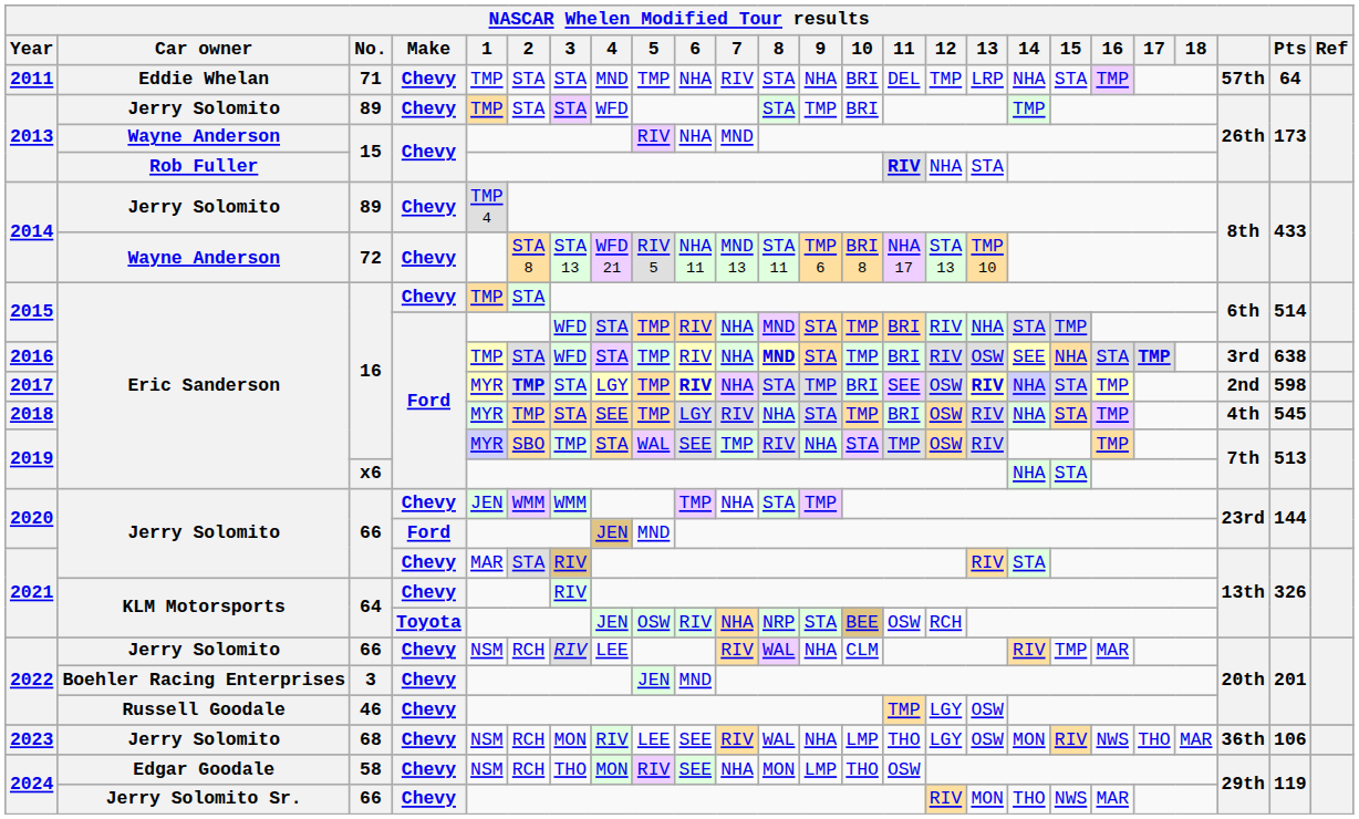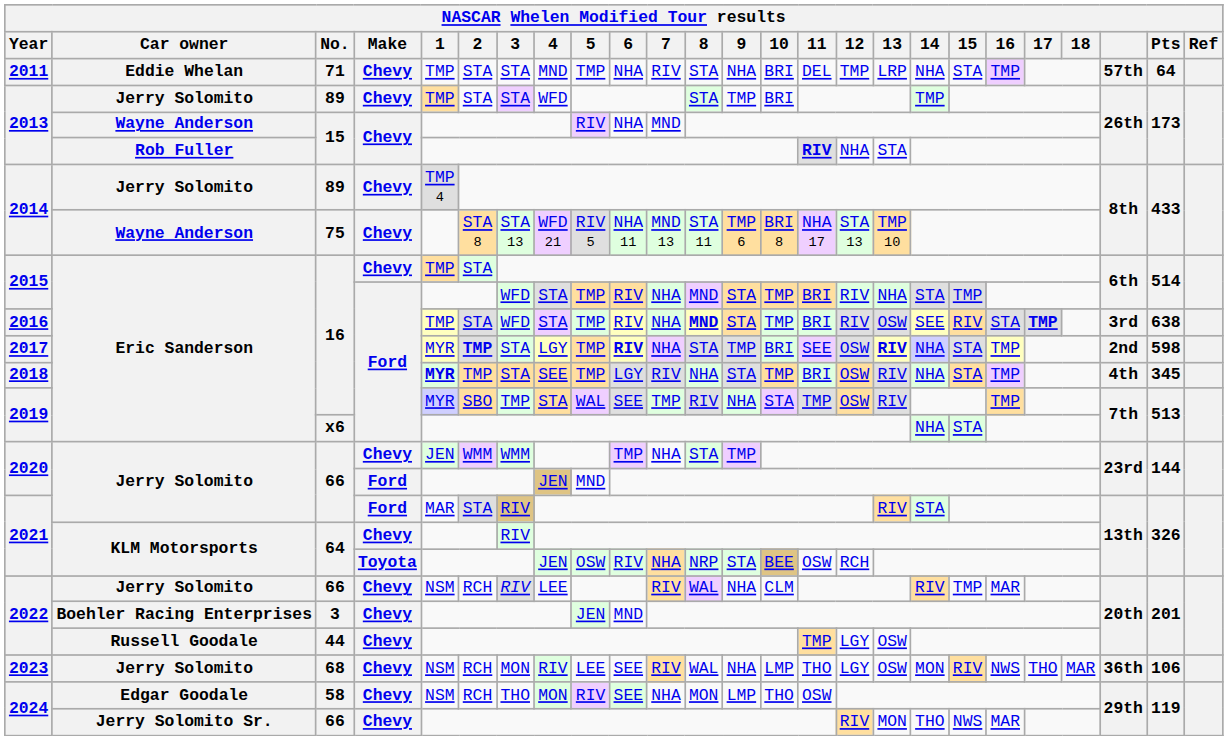 <table class="wikitable" style="text-align:center; font-size:75%">
 <tr>
 <th colspan=38><a href='#'>NASCAR</a> <a href='#'>Whelen Modified Tour</a> results</th>
 </tr>
 <tr>
 <th>Year</th>
 <th>Car owner</th>
 <th>No.</th>
 <th>Make</th>
 <th>1</th>
 <th>2</th>
 <th>3</th>
 <th>4</th>
 <th>5</th>
 <th>6</th>
 <th>7</th>
 <th>8</th>
 <th>9</th>
 <th>10</th>
 <th>11</th>
 <th>12</th>
 <th>13</th>
 <th>14</th>
 <th>15</th>
 <th>16</th>
 <th>17</th>
 <th>18</th>
 <th></th>
 <th>Pts</th>
 <th>Ref</th>
 </tr>
 <tr>
 <th><a href='#'>2011</a></th>
 <th>Eddie Whelan</th>
 <th>71</th>
 <th><a href='#'>Chevy</a></th>
 <td><a href='#'>TMP</a></td>
 <td><a href='#'>STA</a></td>
 <td><a href='#'>STA</a></td>
 <td><a href='#'>MND</a></td>
 <td><a href='#'>TMP</a></td>
 <td><a href='#'>NHA</a></td>
 <td><a href='#'>RIV</a></td>
 <td><a href='#'>STA</a></td>
 <td><a href='#'>NHA</a></td>
 <td><a href='#'>BRI</a></td>
 <td><a href='#'>DEL</a></td>
 <td><a href='#'>TMP</a></td>
 <td><a href='#'>LRP</a></td>
 <td><a href='#'>NHA</a></td>
 <td><a href='#'>STA</a></td>
 <td style="background:#EFCFFF;"><a href='#'>TMP</a><br></td>
 <td colspan=2></td>
 <th>57th</th>
 <th>64</th>
 <th></th>
 </tr>
 <tr>
 <th rowspan=3><a href='#'>2013</a></th>
 <th>Jerry Solomito</th>
 <th>89</th>
 <th><a href='#'>Chevy</a></th>
 <td style="background:#FFDF9F;"><a href='#'>TMP</a><br></td>
 <td><a href='#'>STA</a></td>
 <td style="background:#EFCFFF;"><a href='#'>STA</a><br></td>
 <td><a href='#'>WFD</a></td>
 <td colspan=3></td>
 <td style="background:#DFFFDF;"><a href='#'>STA</a><br></td>
 <td><a href='#'>TMP</a></td>
 <td><a href='#'>BRI</a></td>
 <td colspan=3></td>
 <td style="background:#DFFFDF;"><a href='#'>TMP</a><br></td>
 <td colspan=4></td>
 <th rowspan=3>26th</th>
 <th rowspan=3>173</th>
 <th rowspan=3></th>
 </tr>
 <tr>
 <th><a href='#'>Wayne Anderson</a></th>
 <th rowspan=2>15</th>
 <th rowspan=2><a href='#'>Chevy</a></th>
 <td colspan=4></td>
 <td style="background:#EFCFFF;"><a href='#'>RIV</a><br></td>
 <td><a href='#'>NHA</a></td>
 <td><a href='#'>MND</a></td>
 <td colspan=11></td>
 </tr>
 <tr>
 <th><a href='#'>Rob Fuller</a></th>
 <td colspan=10></td>
 <td style="background:#DFDFDF;"><strong><a href='#'>RIV</a></strong><br></td>
 <td><a href='#'>NHA</a></td>
 <td><a href='#'>STA</a></td>
 <td colspan=5></td>
 </tr>
 <tr>
 <th rowspan=2><a href='#'>2014</a></th>
 <th>Jerry Solomito</th>
 <th>89</th>
 <th><a href='#'>Chevy</a></th>
 <td style="background:#DFDFDF;"><a href='#'>TMP</a><br><small>4</small></td>
 <td colspan=17></td>
 <th rowspan=2>8th</th>
 <th rowspan=2>433</th>
 <th rowspan=2></th>
 </tr>
 <tr>
 <th><a href='#'>Wayne Anderson</a></th>
-<th>72</th>
+<th>75</th>
 <th><a href='#'>Chevy</a></th>
 <td></td>
 <td style="background:#FFDF9F;"><a href='#'>STA</a><br><small>8</small></td>
 <td style="background:#DFFFDF;"><a href='#'>STA</a><br><small>13</small></td>
 <td style="background:#EFCFFF;"><a href='#'>WFD</a><br><small>21</small></td>
 <td style="background:#DFDFDF;"><a href='#'>RIV</a><br><small>5</small></td>
 <td style="background:#DFFFDF;"><a href='#'>NHA</a><br><small>11</small></td>
 <td style="background:#DFFFDF;"><a href='#'>MND</a><br><small>13</small></td>
 <td style="background:#DFFFDF;"><a href='#'>STA</a><br><small>11</small></td>
 <td style="background:#FFDF9F;"><a href='#'>TMP</a><br><small>6</small></td>
 <td style="background:#FFDF9F;"><a href='#'>BRI</a><br><small>8</small></td>
 <td style="background:#EFCFFF;"><a href='#'>NHA</a><br><small>17</small></td>
 <td style="background:#DFFFDF;"><a href='#'>STA</a><br><small>13</small></td>
 <td style="background:#FFDF9F;"><a href='#'>TMP</a><br><small>10</small></td>
 <td colspan=5></td>
 </tr>
 <tr>
 <th rowspan=2><a href='#'>2015</a></th>
 <th rowspan=7>Eric Sanderson</th>
 <th rowspan=6>16</th>
 <th><a href='#'>Chevy</a></th>
 <td style="background:#FFDF9F;"><a href='#'>TMP</a><br></td>
 <td style="background:#DFFFDF;"><a href='#'>STA</a><br></td>
 <td colspan=16></td>
 <th rowspan=2>6th</th>
 <th rowspan=2>514</th>
 <th rowspan=2></th>
 </tr>
 <tr>
 <th rowspan=6><a href='#'>Ford</a></th>
 <td colspan=2></td>
 <td style="background:#DFFFDF;"><a href='#'>WFD</a><br></td>
 <td style="background:#DFDFDF;"><a href='#'>STA</a><br></td>
 <td style="background:#FFDF9F;"><a href='#'>TMP</a><br></td>
 <td style="background:#FFDF9F;"><a href='#'>RIV</a><br></td>
 <td style="background:#DFFFDF;"><a href='#'>NHA</a><br></td>
 <td style="background:#EFCFFF;"><a href='#'>MND</a><br></td>
 <td style="background:#FFDF9F;"><a href='#'>STA</a><br></td>
 <td style="background:#FFDF9F;"><a href='#'>TMP</a><br></td>
 <td style="background:#FFDF9F;"><a href='#'>BRI</a><br></td>
 <td style="background:#DFFFDF;"><a href='#'>RIV</a><br></td>
 <td style="background:#DFFFDF;"><a href='#'>NHA</a><br></td>
 <td style="background:#DFDFDF;"><a href='#'>STA</a><br></td>
 <td style="background:#DFDFDF;"><a href='#'>TMP</a><br></td>
 <td colspan=3></td>
 </tr>
 <tr>
 <th><a href='#'>2016</a></th>
 <td style="background:#FFFFBF;"><a href='#'>TMP</a><br></td>
 <td style="background:#DFDFDF;"><a href='#'>STA</a><br></td>
 <td style="background:#DFFFDF;"><a href='#'>WFD</a><br></td>
 <td style="background:#EFCFFF;"><a href='#'>STA</a><br></td>
 <td style="background:#DFFFDF;"><a href='#'>TMP</a><br></td>
 <td style="background:#FFFFBF;"><a href='#'>RIV</a><br></td>
 <td style="background:#DFFFDF;"><a href='#'>NHA</a><br></td>
 <td style="background:#FFFFBF;"><strong><a href='#'>MND</a></strong><br></td>
 <td style="background:#FFDF9F;"><a href='#'>STA</a><br></td>
 <td style="background:#DFFFDF;"><a href='#'>TMP</a><br></td>
 <td style="background:#DFFFDF;"><a href='#'>BRI</a><br></td>
 <td style="background:#DFDFDF;"><a href='#'>RIV</a><br></td>
 <td style="background:#DFDFDF;"><a href='#'>OSW</a><br></td>
 <td style="background:#FFFFBF;"><a href='#'>SEE</a><br></td>
-<td style="background:#FFDF9F;"><a href='#'>NHA</a><br></td>
+<td style="background:#FFDF9F;"><a href='#'>RIV</a><br></td>
 <td style="background:#DFDFDF;"><a href='#'>STA</a><br></td>
 <td style="background:#DFDFDF;"><strong><a href='#'>TMP</a></strong><br></td>
 <td></td>
 <th>3rd</th>
 <th>638</th>
 <th></th>
 </tr>
 <tr>
 <th><a href='#'>2017</a></th>
 <td style="background:#FFFFBF;"><a href='#'>MYR</a><br></td>
 <td style="background:#DFDFDF;"><strong><a href='#'>TMP</a></strong><br></td>
 <td style="background:#DFFFDF;"><a href='#'>STA</a><br></td>
 <td style="background:#FFFFBF;"><a href='#'>LGY</a><br></td>
 <td style="background:#FFDF9F;"><a href='#'>TMP</a><br></td>
 <td style="background:#FFFFBF;"><strong><a href='#'>RIV</a></strong><br></td>
 <td style="background:#EFCFFF;"><a href='#'>NHA</a><br></td>
 <td style="background:#DFDFDF;"><a href='#'>STA</a><br></td>
 <td style="background:#DFDFDF;"><a href='#'>TMP</a><br></td>
 <td style="background:#DFFFDF;"><a href='#'>BRI</a><br></td>
 <td style="background:#EFCFFF;"><a href='#'>SEE</a><br></td>
 <td style="background:#DFDFDF;"><a href='#'>OSW</a><br></td>
 <td style="background:#FFFFBF;"><strong><a href='#'>RIV</a></strong><br></td>
 <td style="background:#CFCFFF;"><a href='#'>NHA</a><br></td>
 <td style="background:#DFDFDF;"><a href='#'>STA</a><br></td>
 <td style="background:#FFFFBF;"><a href='#'>TMP</a><br></td>
 <td colspan=2></td>
 <th>2nd</th>
 <th>598</th>
 <th></th>
 </tr>
 <tr>
 <th><a href='#'>2018</a></th>
-<td style="background:#DFFFDF;"><a href='#'>MYR</a><br></td>
+<td style="background:#DFFFDF;"><strong><a href='#'>MYR</a><br></strong></td>
 <td style="background:#FFDF9F;"><a href='#'>TMP</a><br></td>
 <td style="background:#FFDF9F;"><a href='#'>STA</a><br></td>
 <td style="background:#FFDF9F;"><a href='#'>SEE</a><br></td>
 <td style="background:#FFDF9F;"><a href='#'>TMP</a><br></td>
 <td style="background:#DFDFDF;"><a href='#'>LGY</a><br></td>
 <td style="background:#DFDFDF;"><a href='#'>RIV</a><br></td>
 <td style="background:#DFFFDF;"><a href='#'>NHA</a><br></td>
 <td style="background:#DFDFDF;"><a href='#'>STA</a><br></td>
 <td style="background:#FFDF9F;"><a href='#'>TMP</a><br></td>
 <td style="background:#DFFFDF;"><a href='#'>BRI</a><br></td>
 <td style="background:#FFDF9F;"><a href='#'>OSW</a><br></td>
 <td style="background:#DFDFDF;"><a href='#'>RIV</a><br></td>
 <td style="background:#DFFFDF;"><a href='#'>NHA</a><br></td>
 <td style="background:#FFDF9F;"><a href='#'>STA</a><br></td>
 <td style="background:#EFCFFF;"><a href='#'>TMP</a><br></td>
 <td colspan=2></td>
 <th>4th</th>
-<th>545</th>
+<th>345</th>
 <th></th>
 </tr>
 <tr>
 <th rowspan=2><a href='#'>2019</a></th>
 <td style="background:#CFCFFF;"><a href='#'>MYR</a><br></td>
 <td style="background:#FFDF9F;"><a href='#'>SBO</a><br></td>
 <td style="background:#DFFFDF;"><a href='#'>TMP</a><br></td>
 <td style="background:#FFDF9F;"><a href='#'>STA</a><br></td>
 <td style="background:#EFCFFF;"><a href='#'>WAL</a><br></td>
 <td style="background:#DFDFDF;"><a href='#'>SEE</a><br></td>
 <td style="background:#DFFFDF;"><a href='#'>TMP</a><br></td>
 <td style="background:#DFDFDF;"><a href='#'>RIV</a><br></td>
 <td style="background:#DFFFDF;"><a href='#'>NHA</a><br></td>
 <td style="background:#EFCFFF;"><a href='#'>STA</a><br></td>
 <td style="background:#DFDFDF;"><a href='#'>TMP</a><br></td>
 <td style="background:#FFDF9F;"><a href='#'>OSW</a><br></td>
 <td style="background:#DFDFDF;"><a href='#'>RIV</a><br></td>
 <td colspan=2></td>
 <td style="background:#FFDF9F;"><a href='#'>TMP</a><br></td>
 <td colspan=2></td>
 <th rowspan=2>7th</th>
 <th rowspan=2>513</th>
 <th rowspan=2></th>
 </tr>
 <tr>
 <th>x6</th>
 <td colspan=13></td>
 <td style="background:#DFFFDF;"><a href='#'>NHA</a><br></td>
 <td style="background:#DFFFDF;"><a href='#'>STA</a><br></td>
 <td colspan=3></td>
 </tr>
 <tr>
 <th rowspan=2><a href='#'>2020</a></th>
 <th rowspan=3>Jerry Solomito</th>
 <th rowspan=3>66</th>
 <th><a href='#'>Chevy</a></th>
 <td style="background:#DFFFDF;"><a href='#'>JEN</a><br></td>
 <td style="background:#EFCFFF;"><a href='#'>WMM</a><br></td>
 <td style="background:#DFFFDF;"><a href='#'>WMM</a><br></td>
 <td colspan=2></td>
 <td style="background:#EFCFFF;"><a href='#'>TMP</a><br></td>
 <td><a href='#'>NHA</a></td>
 <td style="background:#DFFFDF;"><a href='#'>STA</a><br></td>
 <td style="background:#EFCFFF;"><a href='#'>TMP</a><br></td>
 <td colspan=9></td>
 <th rowspan=2>23rd</th>
 <th rowspan=2>144</th>
 <th rowspan=2></th>
 </tr>
 <tr>
 <th><a href='#'>Ford</a></th>
 <td colspan=3></td>
 <td style="background:#DFC484;"><a href='#'>JEN</a><br></td>
 <td><a href='#'>MND</a></td>
 <td colspan=13></td>
 </tr>
 <tr>
 <th rowspan=3><a href='#'>2021</a></th>
-<th><a href='#'>Chevy</a></th>
+<th><a href='#'>Ford</a></th>
 <td><a href='#'>MAR</a></td>
 <td style="background:#DFDFDF;"><a href='#'>STA</a><br></td>
 <td style="background:#DFC484;"><a href='#'>RIV</a><br></td>
 <td colspan=9></td>
 <td style="background:#FFDF9F;"><a href='#'>RIV</a><br></td>
 <td style="background:#DFFFDF;"><a href='#'>STA</a><br></td>
 <td colspan=4></td>
 <th rowspan=3>13th</th>
 <th rowspan=3>326</th>
 <th rowspan=3></th>
 </tr>
 <tr>
 <th rowspan=2>KLM Motorsports</th>
 <th rowspan=2>64</th>
 <th><a href='#'>Chevy</a></th>
 <td colspan=2></td>
 <td style="background:#DFFFDF;"><a href='#'>RIV</a><br></td>
 <td colspan=15></td>
 </tr>
 <tr>
 <th><a href='#'>Toyota</a></th>
 <td colspan=3></td>
 <td style="background:#DFFFDF;"><a href='#'>JEN</a><br></td>
 <td style="background:#DFFFDF;"><a href='#'>OSW</a><br></td>
 <td style="background:#DFFFDF;"><a href='#'>RIV</a><br></td>
 <td style="background:#FFDF9F;"><a href='#'>NHA</a><br></td>
 <td style="background:#DFFFDF;"><a href='#'>NRP</a><br></td>
 <td style="background:#DFFFDF;"><a href='#'>STA</a><br></td>
 <td style="background:#DFC484;"><a href='#'>BEE</a><br></td>
 <td><a href='#'>OSW</a></td>
 <td><a href='#'>RCH</a></td>
 <td colspan=6></td>
 </tr>
 <tr>
 <th rowspan=3><a href='#'>2022</a></th>
 <th>Jerry Solomito</th>
 <th>66</th>
 <th><a href='#'>Chevy</a></th>
 <td><a href='#'>NSM</a></td>
 <td><a href='#'>RCH</a></td>
 <td style="background:#DFDFDF;"><em><a href='#'>RIV</a></em><br></td>
 <td><a href='#'>LEE</a></td>
 <td colspan=2></td>
 <td style="background:#FFDF9F;"><a href='#'>RIV</a><br></td>
 <td style="background:#EFCFFF;"><a href='#'>WAL</a><br></td>
 <td><a href='#'>NHA</a></td>
 <td><a href='#'>CLM</a></td>
 <td colspan=3></td>
 <td style="background:#FFDF9F;"><a href='#'>RIV</a><br></td>
 <td><a href='#'>TMP</a></td>
 <td><a href='#'>MAR</a></td>
 <td colspan=2></td>
 <th rowspan=3>20th</th>
 <th rowspan=3>201</th>
 <th rowspan=3></th>
 </tr>
 <tr>
 <th>Boehler Racing Enterprises</th>
 <th>3</th>
 <th><a href='#'>Chevy</a></th>
 <td colspan=4></td>
 <td style="background:#DFFFDF;"><a href='#'>JEN</a><br></td>
 <td><a href='#'>MND</a></td>
 <td colspan=12></td>
 </tr>
 <tr>
 <th>Russell Goodale</th>
-<th>46</th>
+<th>44</th>
 <th><a href='#'>Chevy</a></th>
 <td colspan=10></td>
 <td style="background:#FFDF9F;"><a href='#'>TMP</a><br></td>
 <td><a href='#'>LGY</a></td>
 <td><a href='#'>OSW</a></td>
 <td colspan=5></td>
 </tr>
 <tr>
 <th><a href='#'>2023</a></th>
 <th>Jerry Solomito</th>
 <th>68</th>
 <th><a href='#'>Chevy</a></th>
 <td><a href='#'>NSM</a></td>
 <td><a href='#'>RCH</a></td>
 <td><a href='#'>MON</a></td>
 <td style="background:#DFFFDF;"><a href='#'>RIV</a><br></td>
 <td><a href='#'>LEE</a></td>
 <td><a href='#'>SEE</a></td>
 <td style="background:#FFDF9F;"><a href='#'>RIV</a><br></td>
 <td><a href='#'>WAL</a></td>
 <td><a href='#'>NHA</a></td>
 <td><a href='#'>LMP</a></td>
 <td><a href='#'>THO</a></td>
 <td><a href='#'>LGY</a></td>
 <td><a href='#'>OSW</a></td>
 <td><a href='#'>MON</a></td>
 <td style="background:#FFDF9F;"><a href='#'>RIV</a><br></td>
 <td><a href='#'>NWS</a></td>
 <td><a href='#'>THO</a></td>
 <td><a href='#'>MAR</a></td>
 <th>36th</th>
 <th>106</th>
 <th></th>
 </tr>
 <tr>
 <th rowspan=2><a href='#'>2024</a></th>
 <th>Edgar Goodale</th>
 <th>58</th>
 <th><a href='#'>Chevy</a></th>
 <td><a href='#'>NSM</a></td>
 <td><a href='#'>RCH</a></td>
 <td><a href='#'>THO</a></td>
 <td style="background:#DFFFDF;"><a href='#'>MON</a><br></td>
 <td style="background:#EFCFFF;"><a href='#'>RIV</a><br></td>
 <td style="background:#DFFFDF;"><a href='#'>SEE</a><br></td>
 <td><a href='#'>NHA</a></td>
 <td><a href='#'>MON</a></td>
 <td><a href='#'>LMP</a></td>
 <td><a href='#'>THO</a></td>
 <td><a href='#'>OSW</a></td>
 <td colspan=7></td>
 <th rowspan=2>29th</th>
 <th rowspan=2>119</th>
 <th rowspan=2></th>
 </tr>
 <tr>
 <th>Jerry Solomito Sr.</th>
 <th>66</th>
 <th><a href='#'>Chevy</a></th>
 <td colspan=11></td>
 <td style="background:#FFDF9F;"><a href='#'>RIV</a><br></td>
 <td><a href='#'>MON</a></td>
 <td><a href='#'>THO</a></td>
 <td><a href='#'>NWS</a></td>
 <td><a href='#'>MAR</a></td>
 <td colspan=2></td>
 </tr>
 </table>
